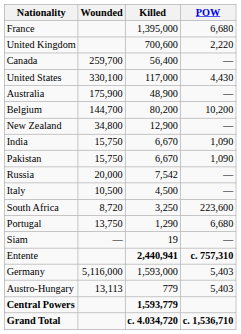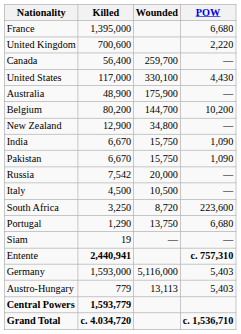 <table class="wikitable floatright">
 <tr>
 <th>Nationality</th>
+<th>Killed</th>
 <th>Wounded</th>
-<th>Killed</th>
 <th><a href='#'>POW</a></th>
 </tr>
 <tr>
 <td>France</td>
+<td align="right">1,395,000</td>
 <td align="right"></td>
-<td align="right">1,395,000</td>
 <td align="right">6,680</td>
 </tr>
 <tr>
 <td>United Kingdom</td>
+<td align="right">700,600</td>
 <td align="right"></td>
-<td align="right">700,600</td>
 <td align="right">2,220</td>
 </tr>
 <tr>
 <td>Canada</td>
+<td align="right">56,400</td>
 <td align="right">259,700</td>
-<td align="right">56,400</td>
 <td align="right">—</td>
 </tr>
 <tr>
 <td>United States</td>
+<td align="right">117,000</td>
 <td align="right">330,100</td>
-<td align="right">117,000</td>
 <td align="right">4,430</td>
 </tr>
 <tr>
 <td>Australia</td>
+<td align="right">48,900</td>
 <td align="right">175,900</td>
-<td align="right">48,900</td>
 <td align="right">—</td>
 </tr>
 <tr>
 <td>Belgium</td>
+<td align="right">80,200</td>
 <td align="right">144,700</td>
-<td align="right">80,200</td>
 <td align="right">10,200</td>
 </tr>
 <tr>
 <td>New Zealand</td>
+<td align="right">12,900</td>
 <td align="right">34,800</td>
-<td align="right">12,900</td>
 <td align="right">—</td>
 </tr>
 <tr>
 <td>India</td>
+<td align="right">6,670</td>
 <td align="right">15,750</td>
-<td align="right">6,670</td>
 <td align="right">1,090</td>
 </tr>
 <tr>
 <td>Pakistan</td>
+<td align="right">6,670</td>
 <td align="right">15,750</td>
-<td align="right">6,670</td>
 <td align="right">1,090</td>
 </tr>
 <tr>
 <td>Russia</td>
+<td align="right">7,542</td>
 <td align="right">20,000</td>
-<td align="right">7,542</td>
 <td align="right">—</td>
 </tr>
 <tr>
 <td>Italy</td>
+<td align="right">4,500</td>
 <td align="right">10,500</td>
-<td align="right">4,500</td>
 <td align="right">—</td>
 </tr>
 <tr>
 <td>South Africa</td>
+<td align="right">3,250</td>
 <td align="right">8,720</td>
-<td align="right">3,250</td>
 <td align="right">223,600</td>
 </tr>
 <tr>
 <td>Portugal</td>
+<td align="right">1,290</td>
 <td align="right">13,750</td>
-<td align="right">1,290</td>
 <td align="right">6,680</td>
 </tr>
 <tr>
 <td>Siam</td>
+<td align="right">19</td>
 <td align="right">—</td>
-<td align="right">19</td>
 <td align="right">—</td>
 </tr>
 <tr>
 <td>Entente</td>
+<td align="right"><strong>2,440,941</strong></td>
 <td align="right"><strong></strong></td>
-<td align="right"><strong>2,440,941</strong></td>
 <td align="right"><strong>c. 757,310</strong></td>
 </tr>
 <tr>
 <td>Germany</td>
+<td align="right">1,593,000</td>
 <td align="right">5,116,000</td>
-<td align="right">1,593,000</td>
 <td align="right">5,403</td>
 </tr>
 <tr>
 <td>Austro-Hungary</td>
+<td align="right">779</td>
 <td align="right">13,113</td>
-<td align="right">779</td>
 <td align="right">5,403</td>
 </tr>
 <tr>
 <td><strong>Central Powers</strong></td>
+<td align="right"><strong>1,593,779</strong></td>
 <td align="right"><strong></strong></td>
-<td align="right"><strong>1,593,779</strong></td>
 <td align="right"><strong></strong></td>
 </tr>
 <tr>
 <td><strong>Grand Total</strong></td>
+<td align="right"><strong>c. 4.034,720</strong></td>
 <td align="right"><strong></strong></td>
-<td align="right"><strong>c. 4.034,720</strong></td>
 <td align="right"><strong>c. 1,536,710</strong></td>
 </tr>
 </table>
